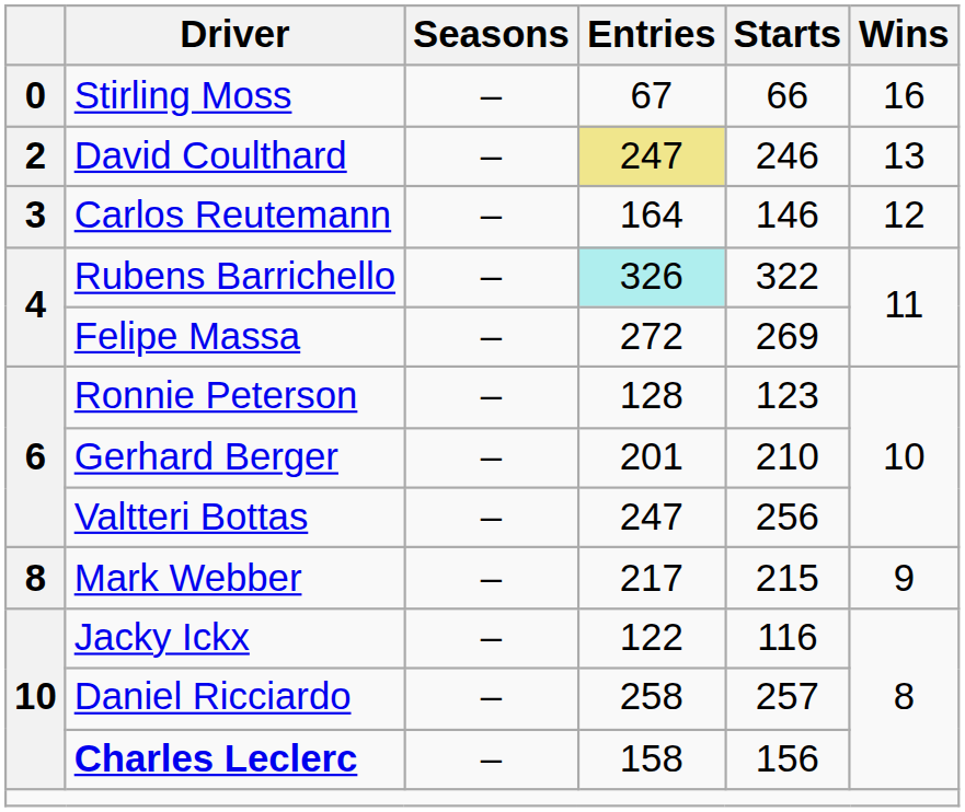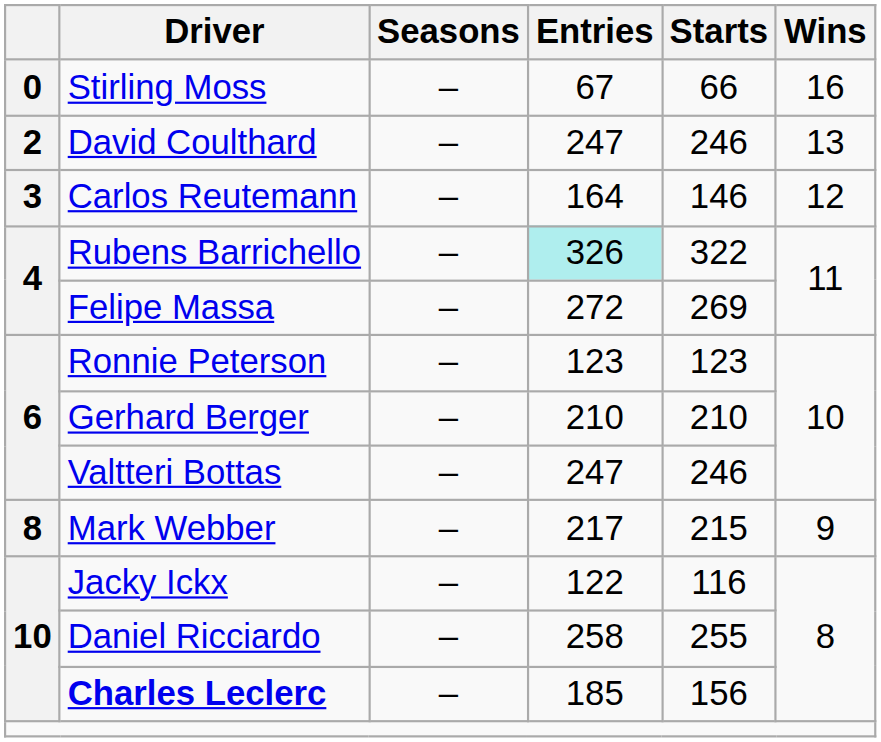 <table class="wikitable" style="text-align:center">
 <tr>
 <th></th>
 <th>Driver</th>
 <th>Seasons</th>
 <th>Entries</th>
 <th>Starts</th>
 <th>Wins</th>
 </tr>
 <tr>
 <th>0</th>
 <td align=left> <a href='#'>Stirling Moss</a></td>
 <td>–</td>
 <td>67</td>
 <td>66</td>
 <td>16</td>
 </tr>
 <tr>
 <th>2</th>
 <td align=left> <a href='#'>David Coulthard</a></td>
 <td>–</td>
-<td style="background: khaki;">247</td>
+<td>247</td>
 <td>246</td>
 <td>13</td>
 </tr>
 <tr>
 <th>3</th>
 <td align=left> <a href='#'>Carlos Reutemann</a></td>
 <td>–</td>
 <td>164</td>
 <td>146</td>
 <td>12</td>
 </tr>
 <tr>
 <th rowspan=2>4</th>
 <td align=left> <a href='#'>Rubens Barrichello</a></td>
 <td>–</td>
 <td style="background: paleturquoise;">326</td>
 <td>322</td>
 <td rowspan=2>11</td>
 </tr>
 <tr>
 <td align=left> <a href='#'>Felipe Massa</a></td>
 <td>–</td>
 <td>272</td>
 <td>269</td>
 </tr>
 <tr>
 <th rowspan=3>6</th>
 <td align=left> <a href='#'>Ronnie Peterson</a></td>
 <td>–</td>
-<td>128</td>
+<td>123</td>
 <td>123</td>
 <td rowspan=3>10</td>
 </tr>
 <tr>
 <td align=left> <a href='#'>Gerhard Berger</a></td>
 <td>–</td>
-<td>201</td>
+<td>210</td>
 <td>210</td>
 </tr>
 <tr>
 <td align=left> <a href='#'>Valtteri Bottas</a></td>
 <td>–</td>
 <td>247</td>
-<td>256</td>
+<td>246</td>
 </tr>
 <tr>
 <th>8</th>
 <td align=left> <a href='#'>Mark Webber</a></td>
 <td>–</td>
 <td>217</td>
 <td>215</td>
 <td>9</td>
 </tr>
 <tr>
 <th rowspan=3>10</th>
 <td align=left> <a href='#'>Jacky Ickx</a></td>
 <td>–</td>
 <td>122</td>
 <td>116</td>
 <td rowspan=3>8</td>
 </tr>
 <tr>
 <td align=left> <a href='#'>Daniel Ricciardo</a></td>
 <td>–</td>
 <td>258</td>
-<td>257</td>
+<td>255</td>
 </tr>
 <tr>
 <td align=left> <strong><a href='#'>Charles Leclerc</a></strong></td>
 <td>–</td>
-<td>158</td>
+<td>185</td>
 <td>156</td>
 </tr>
 <tr>
 <td colspan=6></td>
 </tr>
 </table>
